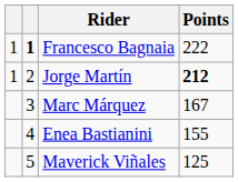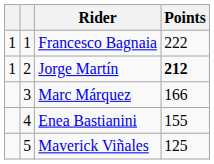 <table class="wikitable" style="font-size: 95%;">
 <tr>
 <th></th>
 <th></th>
 <th>Rider</th>
 <th>Points</th>
 </tr>
 <tr>
 <td> 1</td>
-<td align=center><strong>1</strong></td>
+<td align=center>1</td>
 <td> <a href='#'>Francesco Bagnaia</a></td>
 <td align=left>222</td>
 </tr>
 <tr>
 <td> 1</td>
 <td align=center>2</td>
 <td> <a href='#'>Jorge Martín</a></td>
 <td align=left><strong>212</strong></td>
 </tr>
 <tr>
 <td></td>
 <td align=center>3</td>
 <td> <a href='#'>Marc Márquez</a></td>
-<td align=left>167</td>
+<td align=left>166</td>
 </tr>
 <tr>
 <td></td>
 <td align=center>4</td>
 <td> <a href='#'>Enea Bastianini</a></td>
 <td align=left>155</td>
 </tr>
 <tr>
 <td></td>
 <td align=center>5</td>
 <td> <a href='#'>Maverick Viñales</a></td>
 <td align=left>125</td>
 </tr>
 </table>
